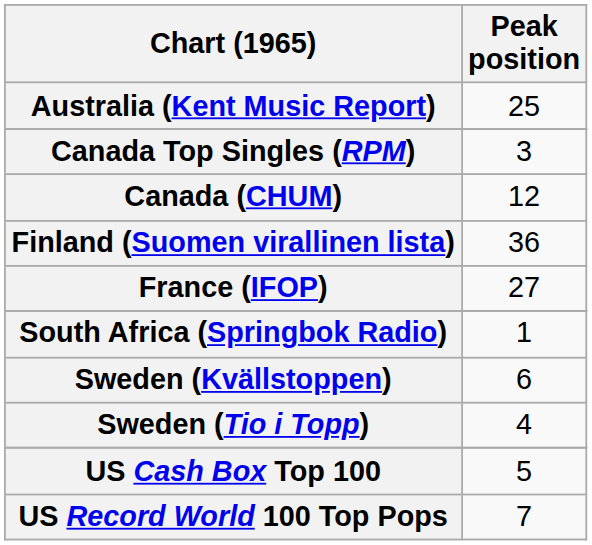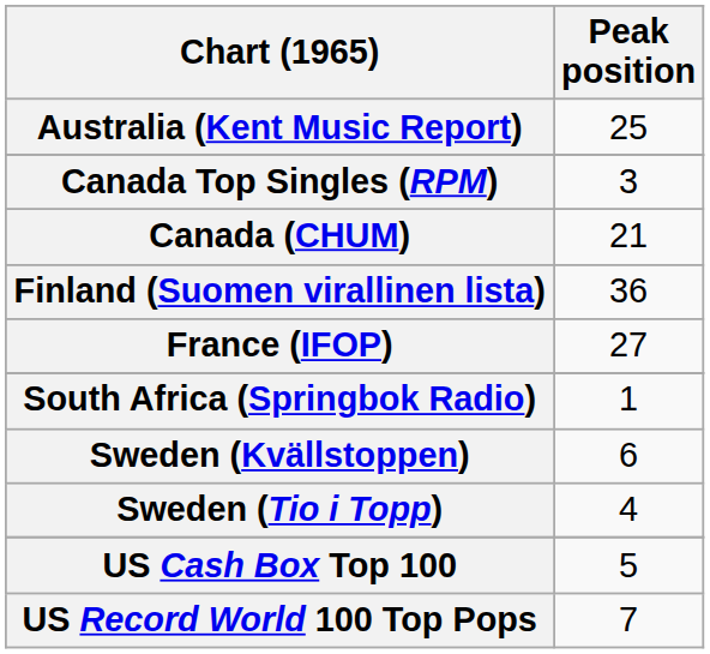 <table class="wikitable sortable plainrowheaders" style="text-align:center">
 <tr>
 <th>Chart (1965)</th>
 <th>Peak<br>position</th>
 </tr>
 <tr>
 <th scope="row">Australia (<a href='#'>Kent Music Report</a>)</th>
 <td>25</td>
 </tr>
 <tr>
 </tr>
 <tr>
 <th scope="row">Canada Top Singles (<em><a href='#'>RPM</a></em>)</th>
 <td>3</td>
 </tr>
 <tr>
 <th scope="row">Canada (<a href='#'>CHUM</a>)</th>
-<td>12</td>
+<td>21</td>
 </tr>
 <tr>
 <th scope="row">Finland (<a href='#'>Suomen virallinen lista</a>)</th>
 <td>36</td>
 </tr>
 <tr>
 <th scope="row">France (<a href='#'>IFOP</a>)</th>
 <td>27</td>
 </tr>
 <tr>
 </tr>
 <tr>
 </tr>
 <tr>
 </tr>
 <tr>
 <th scope="row">South Africa (<a href='#'>Springbok Radio</a>)</th>
 <td>1</td>
 </tr>
 <tr>
 <th scope="row">Sweden (<a href='#'>Kvällstoppen</a>)</th>
 <td>6</td>
 </tr>
 <tr>
 <th scope="row">Sweden (<em><a href='#'>Tio i Topp</a></em>)</th>
 <td>4</td>
 </tr>
 <tr>
 </tr>
 <tr>
 </tr>
 <tr>
 <th scope="row">US <a href='#'><em>Cash Box</em></a> Top 100</th>
 <td>5</td>
 </tr>
 <tr>
 <th scope="row">US <em><a href='#'>Record World</a></em> 100 Top Pops</th>
 <td>7</td>
 </tr>
 </table>
